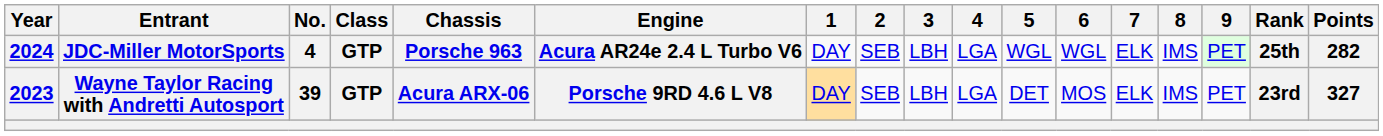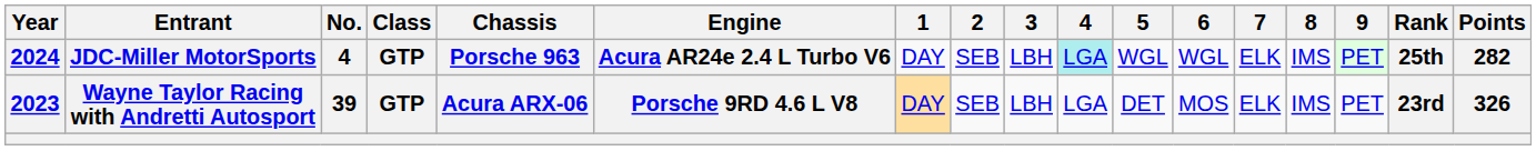 <table class="wikitable" style="text-align:center; font-size:85%">
 <tr>
 <th scope="col">Year</th>
 <th scope="col">Entrant</th>
 <th scope="col">No.</th>
 <th scope="col">Class</th>
 <th scope="col">Chassis</th>
 <th scope="col">Engine</th>
 <th scope="col">1</th>
 <th scope="col">2</th>
 <th scope="col">3</th>
 <th scope="col">4</th>
 <th scope="col">5</th>
 <th scope="col">6</th>
 <th scope="col">7</th>
 <th scope="col">8</th>
 <th scope="col">9</th>
 <th scope="col">Rank</th>
 <th scope="col">Points</th>
 </tr>
 <tr>
 <th scope="row"><a href='#'>2024</a></th>
 <th nowrap><a href='#'>JDC-Miller MotorSports</a></th>
 <th>4</th>
 <th>GTP</th>
 <th nowrap><a href='#'>Porsche 963</a></th>
 <th nowrap><a href='#'>Acura</a> AR24e 2.4 L Turbo V6</th>
 <td><a href='#'>DAY</a></td>
 <td><a href='#'>SEB</a></td>
 <td><a href='#'>LBH</a></td>
-<td><a href='#'>LGA</a></td>
+<td style="background: paleturquoise;"><a href='#'>LGA</a></td>
 <td><a href='#'>WGL</a></td>
 <td><a href='#'>WGL</a></td>
 <td><a href='#'>ELK</a></td>
 <td><a href='#'>IMS</a></td>
 <td style="background:#DFFFDF;"><a href='#'>PET</a><br></td>
 <th>25th</th>
 <th>282</th>
 </tr>
 <tr>
 <th scope="row"><a href='#'>2023</a></th>
 <th nowrap><a href='#'>Wayne Taylor Racing</a><br>with <a href='#'>Andretti Autosport</a></th>
 <th>39</th>
 <th>GTP</th>
 <th nowrap><a href='#'>Acura ARX-06</a></th>
 <th nowrap><a href='#'>Porsche</a> 9RD 4.6 L V8</th>
 <td style="background:#FFDF9F;"><a href='#'>DAY</a><br></td>
 <td><a href='#'>SEB</a></td>
 <td><a href='#'>LBH</a></td>
 <td><a href='#'>LGA</a></td>
 <td><a href='#'>DET</a></td>
 <td><a href='#'>MOS</a></td>
 <td><a href='#'>ELK</a></td>
 <td><a href='#'>IMS</a></td>
 <td><a href='#'>PET</a></td>
 <th>23rd</th>
-<th>327</th>
+<th>326</th>
 </tr>
 <tr>
 <th colspan="17"></th>
 </tr>
 </table>
